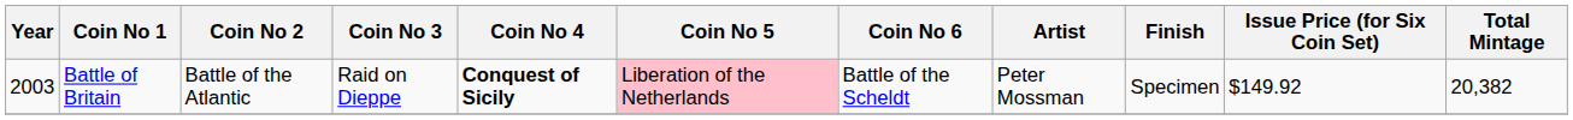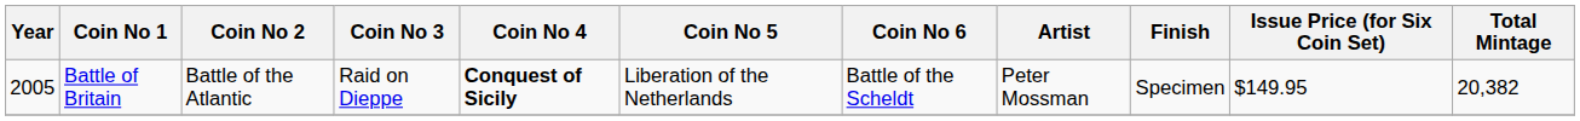 <table class="wikitable">
 <tr>
 <th>Year</th>
 <th>Coin No 1</th>
 <th>Coin No 2</th>
 <th>Coin No 3</th>
 <th>Coin No 4</th>
 <th>Coin No 5</th>
 <th>Coin No 6</th>
 <th>Artist</th>
 <th>Finish</th>
 <th>Issue Price (for Six Coin Set)</th>
 <th>Total Mintage</th>
 </tr>
 <tr>
-<td>2003</td>
+<td>2005</td>
 <td><a href='#'>Battle of Britain</a></td>
 <td>Battle of the Atlantic</td>
 <td>Raid on <a href='#'>Dieppe</a></td>
 <td><strong>Conquest of Sicily</strong></td>
-<td style="background: pink;">Liberation of the Netherlands</td>
+<td>Liberation of the Netherlands</td>
 <td>Battle of the <a href='#'>Scheldt</a></td>
 <td>Peter Mossman</td>
 <td>Specimen</td>
-<td>$149.92</td>
+<td>$149.95</td>
 <td>20,382</td>
 </tr>
 <tr>
 </tr>
 </table>
